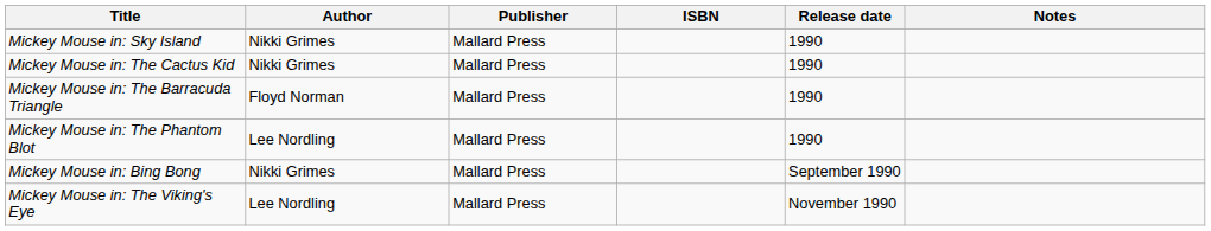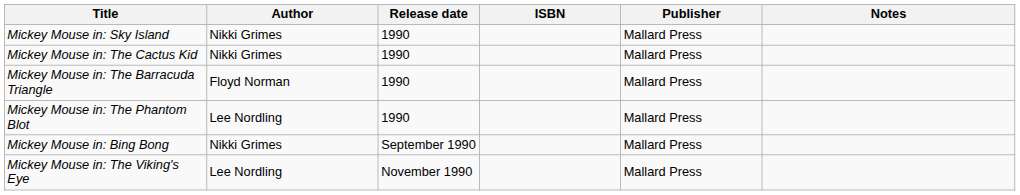 <table class="wikitable" width=100%>
 <tr>
 <th width=20%>Title</th>
 <th width=17%>Author</th>
+<th width=10%>Release date</th>
+<th width=14%>ISBN</th>
 <th width=14%>Publisher</th>
-<th width=14%>ISBN</th>
-<th width=10%>Release date</th>
 <th width=25%>Notes</th>
 </tr>
 <tr>
 <td><em>Mickey Mouse in: Sky Island</em></td>
 <td>Nikki Grimes</td>
+<td>1990</td>
+<td></td>
 <td>Mallard Press</td>
-<td></td>
-<td>1990</td>
 <td></td>
 </tr>
 <tr>
 <td><em>Mickey Mouse in: The Cactus Kid</em></td>
 <td>Nikki Grimes</td>
+<td>1990</td>
+<td></td>
 <td>Mallard Press</td>
-<td></td>
-<td>1990</td>
 <td></td>
 </tr>
 <tr>
 <td><em>Mickey Mouse in: The Barracuda Triangle</em></td>
 <td>Floyd Norman</td>
+<td>1990</td>
+<td></td>
 <td>Mallard Press</td>
-<td></td>
-<td>1990</td>
 <td></td>
 </tr>
 <tr>
 <td><em>Mickey Mouse in: The Phantom Blot</em></td>
 <td>Lee Nordling</td>
+<td>1990</td>
+<td></td>
 <td>Mallard Press</td>
-<td></td>
-<td>1990</td>
 <td></td>
 </tr>
 <tr>
 <td><em>Mickey Mouse in: Bing Bong</em></td>
 <td>Nikki Grimes</td>
+<td>September 1990</td>
+<td></td>
 <td>Mallard Press</td>
-<td></td>
-<td>September 1990</td>
 <td></td>
 </tr>
 <tr>
 <td><em>Mickey Mouse in: The Viking's Eye</em></td>
 <td>Lee Nordling</td>
+<td>November 1990</td>
+<td></td>
 <td>Mallard Press</td>
-<td></td>
-<td>November 1990</td>
 <td></td>
 </tr>
 </table>
